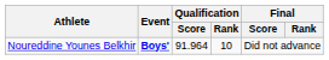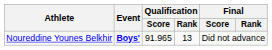 <table class="wikitable" style="font-size:90%">
 <tr>
 <th rowspan="2">Athlete</th>
 <th rowspan="2">Event</th>
 <th colspan="2">Qualification</th>
 <th colspan="2">Final</th>
 </tr>
 <tr style="font-size:95%">
 <th>Score</th>
 <th>Rank</th>
 <th>Score</th>
 <th>Rank</th>
 </tr>
 <tr align=center>
 <td align=left><a href='#'>Noureddine Younes Belkhir</a></td>
 <td align=left><strong><a href='#'>Boys'</a></strong></td>
-<td>91.964</td>
-<td>10</td>
+<td>91.965</td>
+<td>13</td>
 <td colspan=2>Did not advance</td>
 </tr>
 </table>
